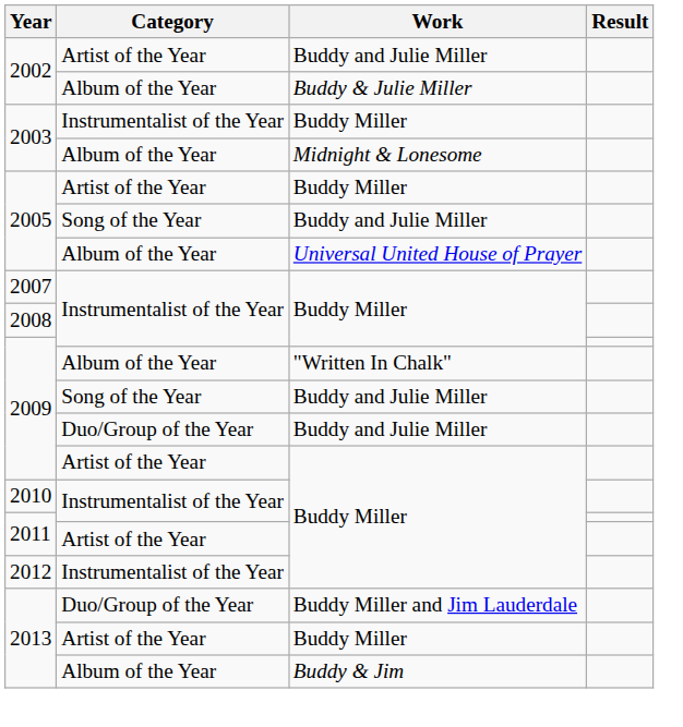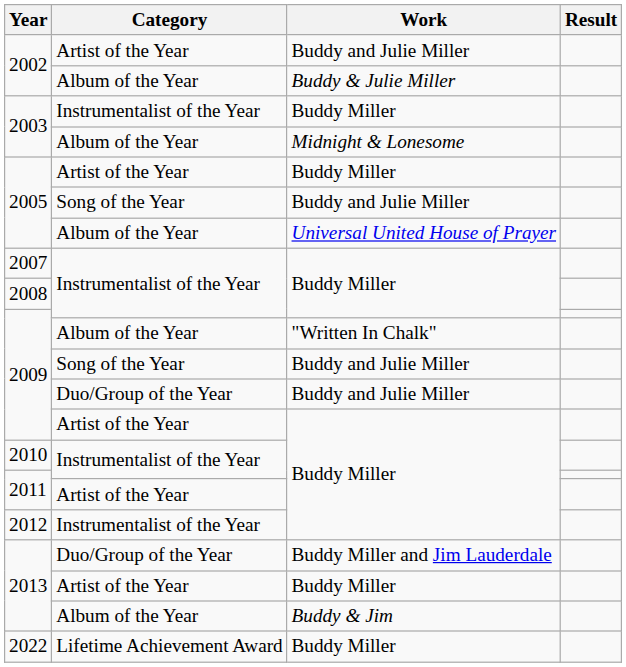 <table class="wikitable sortable">
 <tr>
 <th>Year</th>
 <th>Category</th>
 <th>Work</th>
 <th>Result</th>
 </tr>
 <tr>
 <td rowspan="2">2002</td>
 <td>Artist of the Year</td>
 <td>Buddy and Julie Miller</td>
 <td></td>
 </tr>
 <tr>
 <td>Album of the Year</td>
 <td><em>Buddy & Julie Miller</em></td>
 <td></td>
 </tr>
 <tr>
 <td rowspan="2">2003</td>
 <td>Instrumentalist of the Year</td>
 <td>Buddy Miller</td>
 <td></td>
 </tr>
 <tr>
 <td>Album of the Year</td>
 <td><em>Midnight & Lonesome</em></td>
 <td></td>
 </tr>
 <tr>
 <td rowspan="3">2005</td>
 <td>Artist of the Year</td>
 <td>Buddy Miller</td>
 <td></td>
 </tr>
 <tr>
 <td>Song of the Year</td>
 <td>Buddy and Julie Miller</td>
 <td></td>
 </tr>
 <tr>
 <td>Album of the Year</td>
 <td><em><a href='#'>Universal United House of Prayer</a></em></td>
 <td></td>
 </tr>
 <tr>
 <td>2007</td>
 <td rowspan="3">Instrumentalist of the Year</td>
 <td rowspan="3">Buddy Miller</td>
 <td></td>
 </tr>
 <tr>
 <td>2008</td>
 <td></td>
 </tr>
 <tr>
 <td rowspan="5">2009</td>
 <td></td>
 </tr>
 <tr>
 <td>Album of the Year</td>
 <td>"Written In Chalk"</td>
 <td></td>
 </tr>
 <tr>
 <td>Song of the Year</td>
 <td>Buddy and Julie Miller</td>
 <td></td>
 </tr>
 <tr>
 <td>Duo/Group of the Year</td>
 <td>Buddy and Julie Miller</td>
 <td></td>
 </tr>
 <tr>
 <td>Artist of the Year</td>
 <td rowspan="5">Buddy Miller</td>
 <td></td>
 </tr>
 <tr>
 <td>2010</td>
 <td rowspan="2">Instrumentalist of the Year</td>
 <td></td>
 </tr>
 <tr>
 <td rowspan="2">2011</td>
 <td></td>
 </tr>
 <tr>
 <td>Artist of the Year</td>
 <td></td>
 </tr>
 <tr>
 <td>2012</td>
 <td>Instrumentalist of the Year</td>
 <td></td>
 </tr>
 <tr>
 <td rowspan="3">2013</td>
 <td>Duo/Group of the Year</td>
 <td>Buddy Miller and <a href='#'>Jim Lauderdale</a></td>
 <td></td>
 </tr>
 <tr>
 <td>Artist of the Year</td>
 <td>Buddy Miller</td>
 <td></td>
 </tr>
 <tr>
 <td>Album of the Year</td>
 <td><em>Buddy & Jim</em></td>
 <td></td>
 </tr>
+<tr>
+<td>2022</td>
+<td>Lifetime Achievement Award</td>
+<td>Buddy Miller</td>
+<td></td>
+</tr>
 </table>
